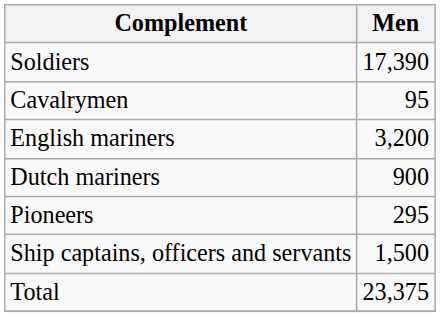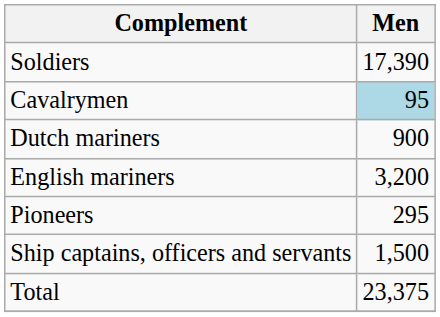 <table class="wikitable floatright">
 <tr>
 <th>Complement</th>
 <th>Men</th>
 </tr>
 <tr>
 <td>Soldiers</td>
 <td style="text-align:right;">17,390</td>
 </tr>
 <tr>
 <td>Cavalrymen</td>
-<td style="text-align:right;">95</td>
+<td style="background: lightblue; text-align:right;">95</td>
+</tr>
+<tr>
+<td>Dutch mariners</td>
+<td style="text-align:right;">900</td>
 </tr>
 <tr>
 <td>English mariners</td>
 <td style="text-align:right;">3,200</td>
-</tr>
-<tr>
-<td>Dutch mariners</td>
-<td style="text-align:right;">900</td>
 </tr>
 <tr>
 <td>Pioneers</td>
 <td style="text-align:right;">295</td>
 </tr>
 <tr>
 <td>Ship captains, officers and servants</td>
 <td style="text-align:right;">1,500</td>
 </tr>
 <tr>
 <td>Total</td>
 <td style="text-align:right;">23,375</td>
 </tr>
 <tr>
 </tr>
 </table>
